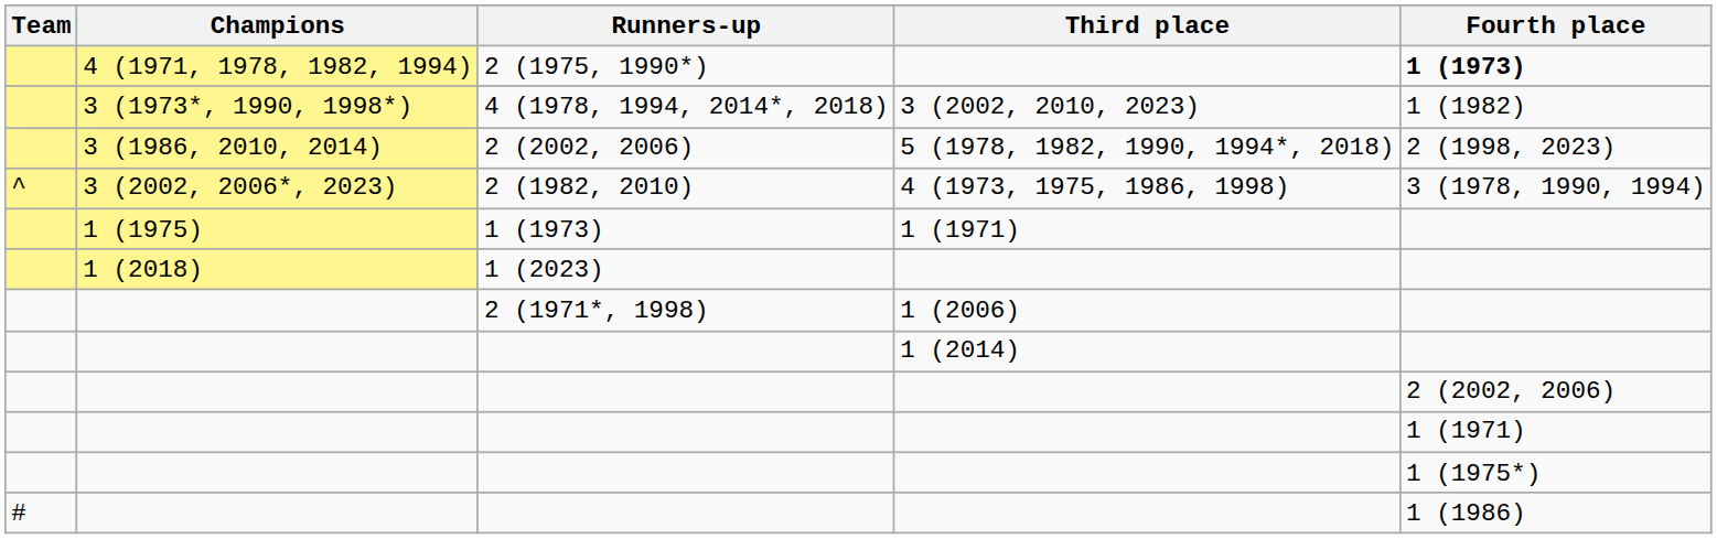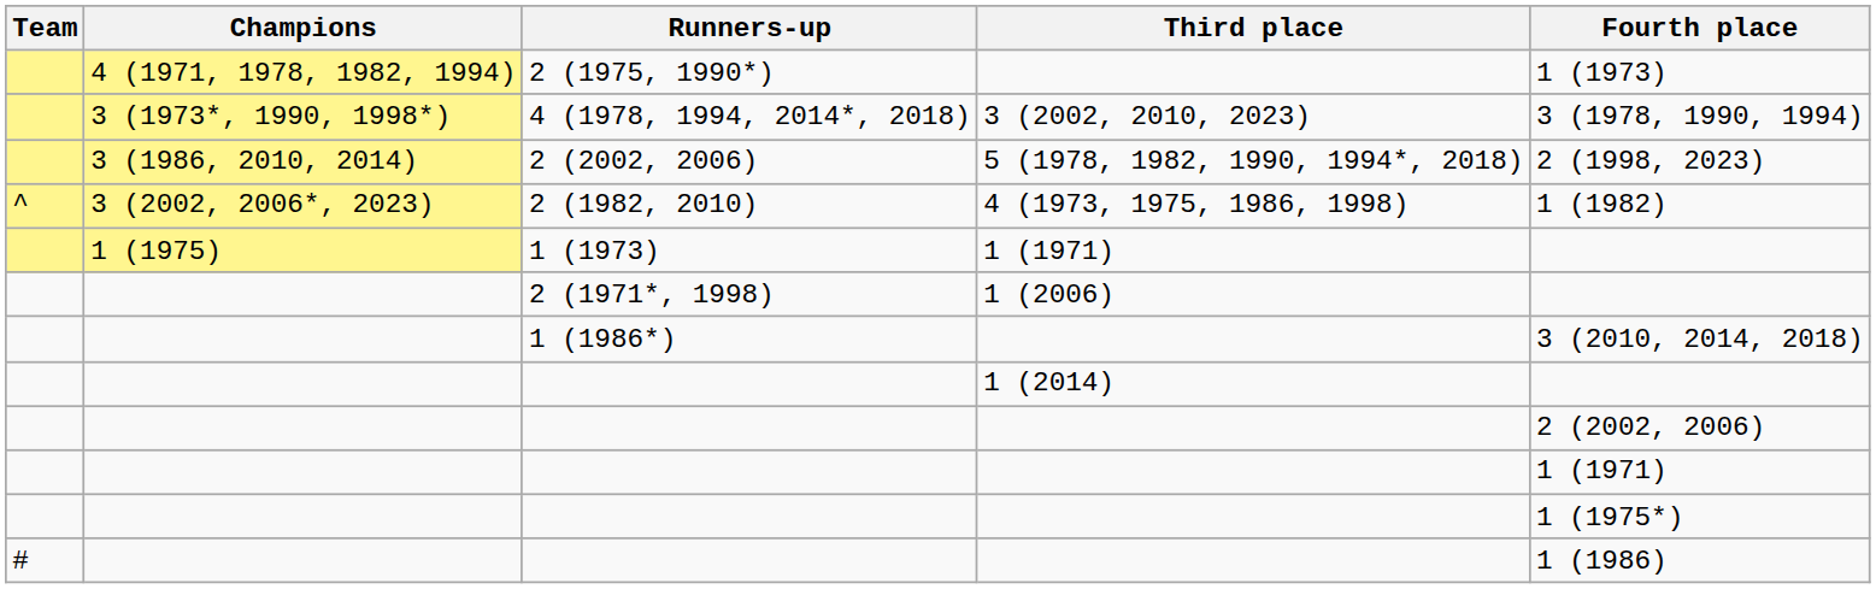 <table class="wikitable sortable">
 <tr>
 <th>Team</th>
 <th>Champions</th>
 <th>Runners-up</th>
 <th>Third place</th>
 <th>Fourth place</th>
 </tr>
 <tr>
 <td style=background:#FFF68F></td>
 <td style=background:#FFF68F>4 (1971, 1978, 1982, 1994)</td>
 <td>2 (1975, 1990*)</td>
 <td></td>
-<td><strong>1 (1973)</strong></td>
+<td>1 (1973)</td>
 </tr>
 <tr>
 <td style=background:#FFF68F></td>
 <td style=background:#FFF68F>3 (1973*, 1990, 1998*)</td>
 <td>4 (1978, 1994, 2014*, 2018)</td>
 <td>3 (2002, 2010, 2023)</td>
-<td>1 (1982)</td>
+<td>3 (1978, 1990, 1994)</td>
 </tr>
 <tr>
 <td style=background:#FFF68F></td>
 <td style=background:#FFF68F>3 (1986, 2010, 2014)</td>
 <td>2 (2002, 2006)</td>
 <td>5 (1978, 1982, 1990, 1994*, 2018)</td>
 <td>2 (1998, 2023)</td>
 </tr>
 <tr>
 <td style=background:#FFF68F>^</td>
 <td style=background:#FFF68F>3 (2002, 2006*, 2023)</td>
 <td>2 (1982, 2010)</td>
 <td>4 (1973, 1975, 1986, 1998)</td>
-<td>3 (1978, 1990, 1994)</td>
+<td>1 (1982)</td>
 </tr>
 <tr>
 <td style=background:#FFF68F></td>
 <td style=background:#FFF68F>1 (1975)</td>
 <td>1 (1973)</td>
 <td>1 (1971)</td>
 <td></td>
 </tr>
 <tr>
-<td style=background:#FFF68F></td>
-<td style=background:#FFF68F>1 (2018)</td>
-<td>1 (2023)</td>
 <td></td>
+<td></td>
+<td>2 (1971*, 1998)</td>
+<td>1 (2006)</td>
 <td></td>
 </tr>
 <tr>
 <td></td>
 <td></td>
-<td>2 (1971*, 1998)</td>
-<td>1 (2006)</td>
+<td>1 (1986*)</td>
 <td></td>
+<td>3 (2010, 2014, 2018)</td>
 </tr>
 <tr>
 <td></td>
 <td></td>
 <td></td>
 <td>1 (2014)</td>
 <td></td>
 </tr>
 <tr>
 <td></td>
 <td></td>
 <td></td>
 <td></td>
 <td>2 (2002, 2006)</td>
 </tr>
 <tr>
 <td></td>
 <td></td>
 <td></td>
 <td></td>
 <td>1 (1971)</td>
 </tr>
 <tr>
 <td></td>
 <td></td>
 <td></td>
 <td></td>
 <td>1 (1975*)</td>
 </tr>
 <tr>
 <td>#</td>
 <td></td>
 <td></td>
 <td></td>
 <td>1 (1986)</td>
 </tr>
 </table>
